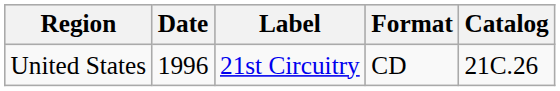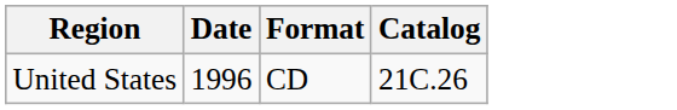 <table class="wikitable">
 <tr>
 <th>Region</th>
 <th>Date</th>
-<th>Label</th>
 <th>Format</th>
 <th>Catalog</th>
 </tr>
 <tr>
 <td>United States</td>
 <td>1996</td>
-<td><a href='#'>21st Circuitry</a></td>
 <td>CD</td>
 <td>21C.26</td>
 </tr>
 </table>
